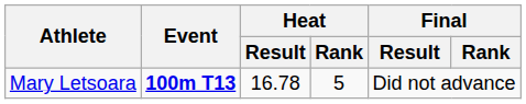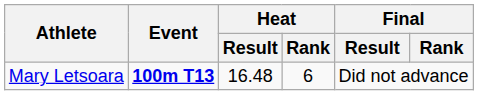 <table class="wikitable" style="font-size:90%">
 <tr>
 <th rowspan="2">Athlete</th>
 <th rowspan="2">Event</th>
 <th colspan="2">Heat</th>
 <th colspan="2">Final</th>
 </tr>
 <tr>
 <th>Result</th>
 <th>Rank</th>
 <th>Result</th>
 <th>Rank</th>
 </tr>
 <tr align=center>
 <td align=left><a href='#'>Mary Letsoara</a></td>
 <td align=left><strong><a href='#'>100m T13</a></strong></td>
-<td>16.78</td>
-<td>5</td>
+<td>16.48</td>
+<td>6</td>
 <td colspan=2>Did not advance</td>
 </tr>
 </table>
